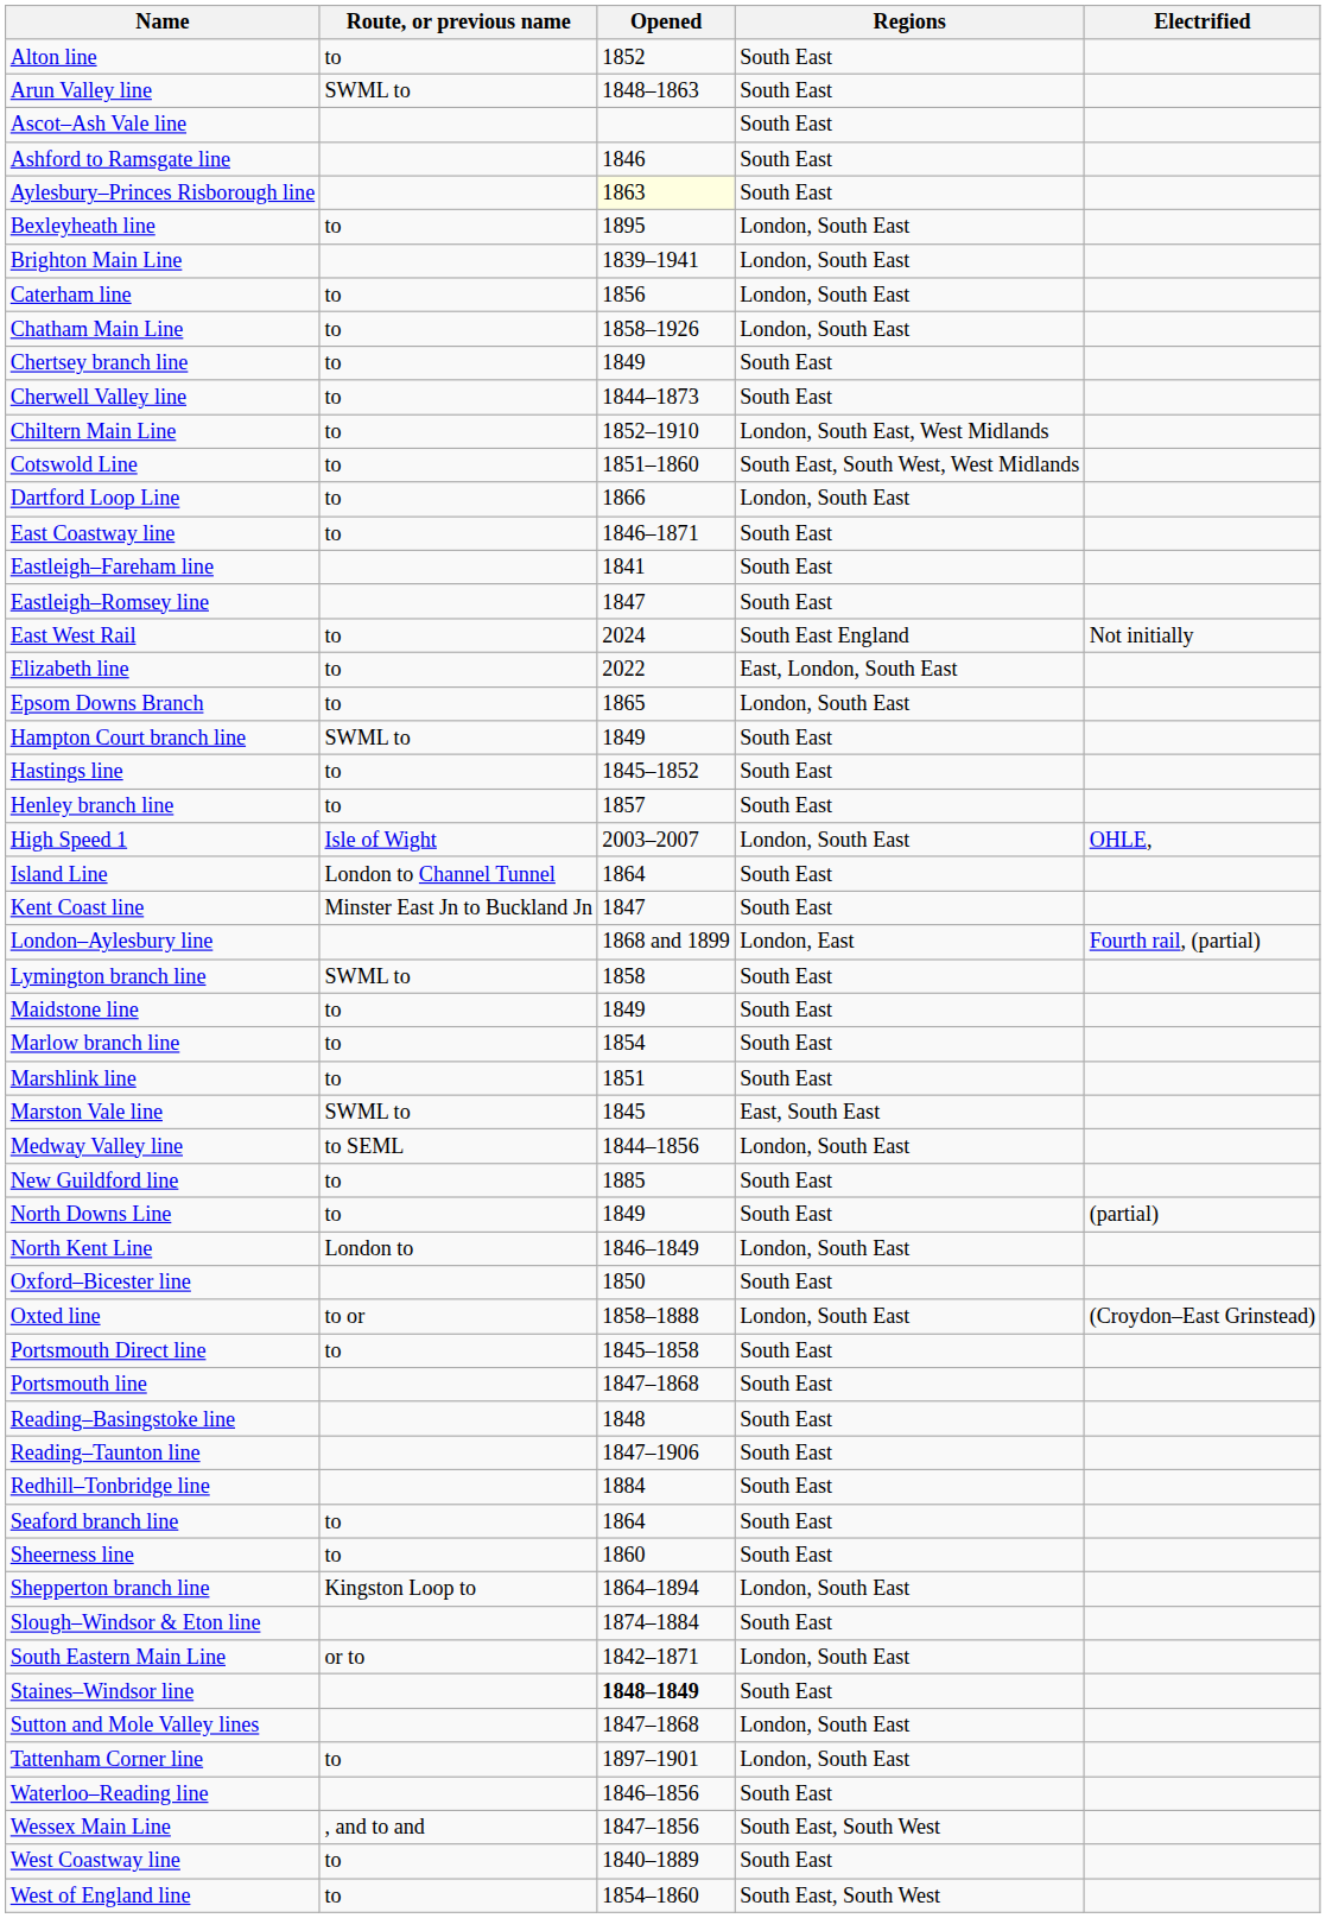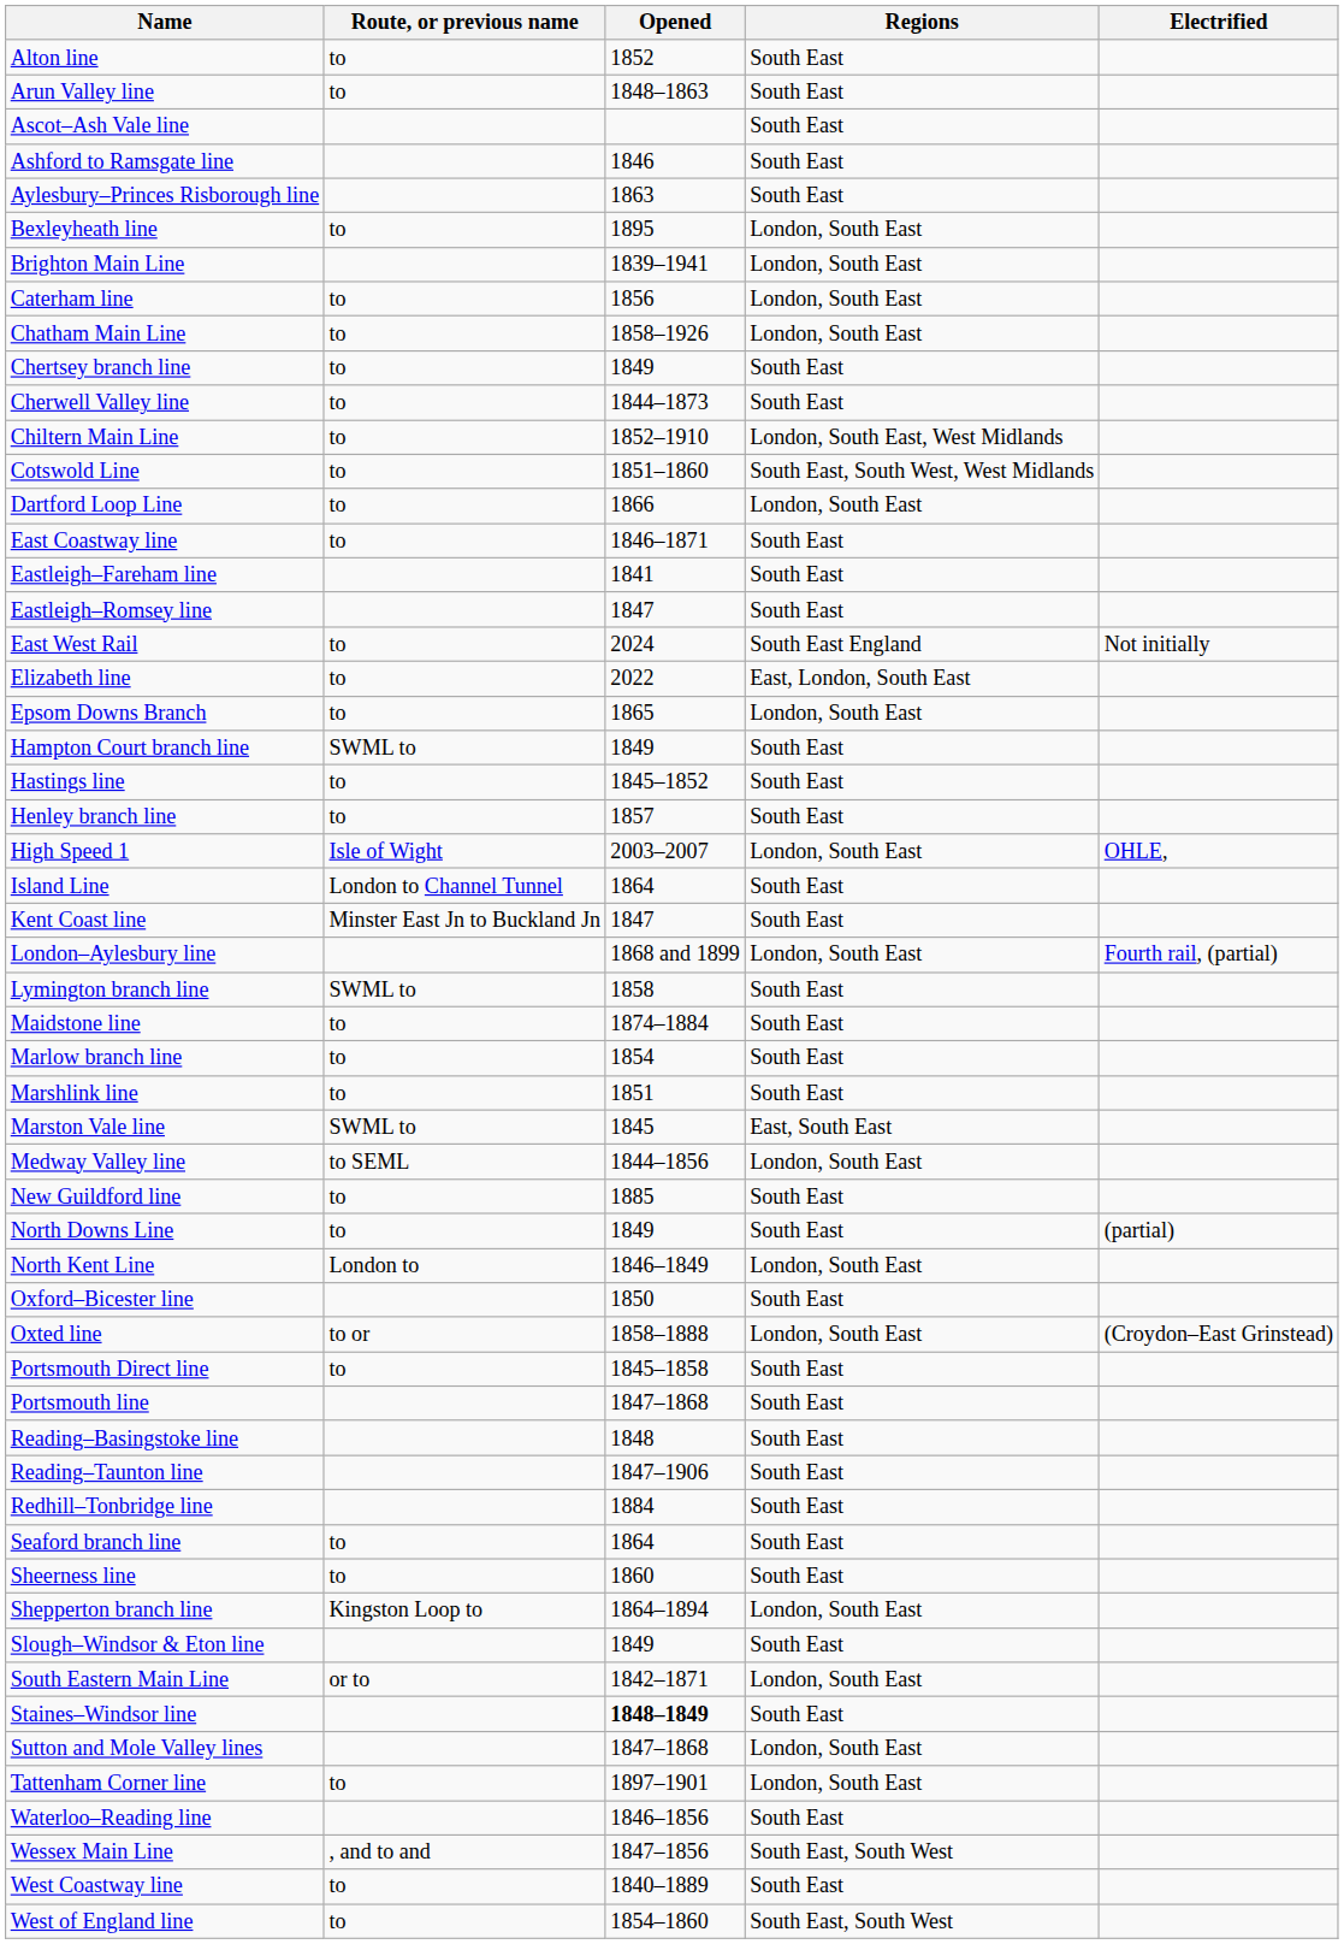 <table class="wikitable sortable">
 <tr>
 <th>Name</th>
 <th>Route, or previous name</th>
 <th>Opened</th>
 <th>Regions</th>
 <th>Electrified</th>
 </tr>
 <tr>
 <td><a href='#'>Alton line</a></td>
 <td> to </td>
 <td>1852</td>
 <td>South East</td>
 <td></td>
 </tr>
 <tr>
 <td><a href='#'>Arun Valley line</a></td>
-<td>SWML to </td>
+<td> to </td>
 <td>1848–1863</td>
 <td>South East</td>
 <td></td>
 </tr>
 <tr>
 <td><a href='#'>Ascot–Ash Vale line</a></td>
 <td></td>
 <td></td>
 <td>South East</td>
 <td></td>
 </tr>
 <tr>
 <td><a href='#'>Ashford to Ramsgate line</a></td>
 <td></td>
 <td>1846</td>
 <td>South East</td>
 <td></td>
 </tr>
 <tr>
 <td><a href='#'>Aylesbury–Princes Risborough line</a></td>
 <td></td>
-<td style="background: lightyellow;">1863</td>
+<td>1863</td>
 <td>South East</td>
 <td></td>
 </tr>
 <tr>
 <td><a href='#'>Bexleyheath line</a></td>
 <td> to </td>
 <td>1895</td>
 <td>London, South East</td>
 <td></td>
 </tr>
 <tr>
 <td><a href='#'>Brighton Main Line</a></td>
 <td></td>
 <td>1839–1941</td>
 <td>London, South East</td>
 <td></td>
 </tr>
 <tr>
 <td><a href='#'>Caterham line</a></td>
 <td> to </td>
 <td>1856</td>
 <td>London, South East</td>
 <td></td>
 </tr>
 <tr>
 <td><a href='#'>Chatham Main Line</a></td>
 <td> to </td>
 <td>1858–1926</td>
 <td>London, South East</td>
 <td></td>
 </tr>
 <tr>
 <td><a href='#'>Chertsey branch line</a></td>
 <td> to </td>
 <td>1849</td>
 <td>South East</td>
 <td></td>
 </tr>
 <tr>
 <td><a href='#'>Cherwell Valley line</a></td>
 <td> to </td>
 <td>1844–1873</td>
 <td>South East</td>
 <td></td>
 </tr>
 <tr>
 <td><a href='#'>Chiltern Main Line</a></td>
 <td> to </td>
 <td>1852–1910</td>
 <td>London, South East, West Midlands</td>
 <td></td>
 </tr>
 <tr>
 <td><a href='#'>Cotswold Line</a></td>
 <td> to </td>
 <td>1851–1860</td>
 <td>South East, South West, West Midlands</td>
 <td></td>
 </tr>
 <tr>
 <td><a href='#'>Dartford Loop Line</a></td>
 <td> to </td>
 <td>1866</td>
 <td>London, South East</td>
 <td></td>
 </tr>
 <tr>
 <td><a href='#'>East Coastway line</a></td>
 <td> to </td>
 <td>1846–1871</td>
 <td>South East</td>
 <td></td>
 </tr>
 <tr>
 <td><a href='#'>Eastleigh–Fareham line</a></td>
 <td></td>
 <td>1841</td>
 <td>South East</td>
 <td></td>
 </tr>
 <tr>
 <td><a href='#'>Eastleigh–Romsey line</a></td>
 <td></td>
 <td>1847</td>
 <td>South East</td>
 <td></td>
 </tr>
 <tr>
 <td><a href='#'>East West Rail</a></td>
 <td> to </td>
 <td>2024</td>
 <td>South East England</td>
 <td>Not initially</td>
 </tr>
 <tr>
 <td><a href='#'>Elizabeth line</a></td>
 <td> to </td>
 <td>2022</td>
 <td>East, London, South East</td>
 <td></td>
 </tr>
 <tr>
 <td><a href='#'>Epsom Downs Branch</a></td>
 <td> to </td>
 <td>1865</td>
 <td>London, South East</td>
 <td></td>
 </tr>
 <tr>
 <td><a href='#'>Hampton Court branch line</a></td>
 <td>SWML to </td>
 <td>1849</td>
 <td>South East</td>
 <td></td>
 </tr>
 <tr>
 <td><a href='#'>Hastings line</a></td>
 <td> to </td>
 <td>1845–1852</td>
 <td>South East</td>
 <td></td>
 </tr>
 <tr>
 <td><a href='#'>Henley branch line</a></td>
 <td> to </td>
 <td>1857</td>
 <td>South East</td>
 <td></td>
 </tr>
 <tr>
 <td><a href='#'>High Speed 1</a></td>
 <td><a href='#'>Isle of Wight</a></td>
 <td>2003–2007</td>
 <td>London, South East</td>
 <td><a href='#'>OHLE</a>, </td>
 </tr>
 <tr>
 <td><a href='#'>Island Line</a></td>
 <td>London to <a href='#'>Channel Tunnel</a></td>
 <td>1864</td>
 <td>South East</td>
 <td></td>
 </tr>
 <tr>
 <td><a href='#'>Kent Coast line</a></td>
 <td>Minster East Jn to Buckland Jn</td>
 <td>1847</td>
 <td>South East</td>
 <td></td>
 </tr>
 <tr>
 <td><a href='#'>London–Aylesbury line</a></td>
 <td></td>
 <td>1868 and 1899</td>
-<td>London, East</td>
+<td>London, South East</td>
 <td><a href='#'>Fourth rail</a>,  (partial)</td>
 </tr>
 <tr>
 <td><a href='#'>Lymington branch line</a></td>
 <td>SWML to </td>
 <td>1858</td>
 <td>South East</td>
 <td></td>
 </tr>
 <tr>
 <td><a href='#'>Maidstone line</a></td>
 <td> to </td>
-<td>1849</td>
+<td>1874–1884</td>
 <td>South East</td>
 <td></td>
 </tr>
 <tr>
 <td><a href='#'>Marlow branch line</a></td>
 <td> to </td>
 <td>1854</td>
 <td>South East</td>
 <td></td>
 </tr>
 <tr>
 <td><a href='#'>Marshlink line</a></td>
 <td> to </td>
 <td>1851</td>
 <td>South East</td>
 <td></td>
 </tr>
 <tr>
 <td><a href='#'>Marston Vale line</a></td>
 <td>SWML to </td>
 <td>1845</td>
 <td>East, South East</td>
 <td></td>
 </tr>
 <tr>
 <td><a href='#'>Medway Valley line</a></td>
 <td> to SEML</td>
 <td>1844–1856</td>
 <td>London, South East</td>
 <td></td>
 </tr>
 <tr>
 <td><a href='#'>New Guildford line</a></td>
 <td> to </td>
 <td>1885</td>
 <td>South East</td>
 <td></td>
 </tr>
 <tr>
 <td><a href='#'>North Downs Line</a></td>
 <td> to </td>
 <td>1849</td>
 <td>South East</td>
 <td> (partial)</td>
 </tr>
 <tr>
 <td><a href='#'>North Kent Line</a></td>
 <td>London to </td>
 <td>1846–1849</td>
 <td>London, South East</td>
 <td></td>
 </tr>
 <tr>
 <td><a href='#'>Oxford–Bicester line</a></td>
 <td></td>
 <td>1850</td>
 <td>South East</td>
 <td></td>
 </tr>
 <tr>
 <td><a href='#'>Oxted line</a></td>
 <td> to  or </td>
 <td>1858–1888</td>
 <td>London, South East</td>
 <td>  (Croydon–East Grinstead)</td>
 </tr>
 <tr>
 <td><a href='#'>Portsmouth Direct line</a></td>
 <td> to </td>
 <td>1845–1858</td>
 <td>South East</td>
 <td></td>
 </tr>
 <tr>
 <td><a href='#'>Portsmouth line</a></td>
 <td></td>
 <td>1847–1868</td>
 <td>South East</td>
 <td></td>
 </tr>
 <tr>
 <td><a href='#'>Reading–Basingstoke line</a></td>
 <td></td>
 <td>1848</td>
 <td>South East</td>
 <td></td>
 </tr>
 <tr>
 <td><a href='#'>Reading–Taunton line</a></td>
 <td></td>
 <td>1847–1906</td>
 <td>South East</td>
 <td></td>
 </tr>
 <tr>
 <td><a href='#'>Redhill–Tonbridge line</a></td>
 <td></td>
 <td>1884</td>
 <td>South East</td>
 <td></td>
 </tr>
 <tr>
 <td><a href='#'>Seaford branch line</a></td>
 <td> to </td>
 <td>1864</td>
 <td>South East</td>
 <td></td>
 </tr>
 <tr>
 <td><a href='#'>Sheerness line</a></td>
 <td> to </td>
 <td>1860</td>
 <td>South East</td>
 <td></td>
 </tr>
 <tr>
 <td><a href='#'>Shepperton branch line</a></td>
 <td>Kingston Loop to </td>
 <td>1864–1894</td>
 <td>London, South East</td>
 <td></td>
 </tr>
 <tr>
 <td><a href='#'>Slough–Windsor & Eton line</a></td>
 <td></td>
-<td>1874–1884</td>
+<td>1849</td>
 <td>South East</td>
 <td></td>
 </tr>
 <tr>
 <td><a href='#'>South Eastern Main Line</a></td>
 <td> or  to </td>
 <td>1842–1871</td>
 <td>London, South East</td>
 <td></td>
 </tr>
 <tr>
 <td><a href='#'>Staines–Windsor line</a></td>
 <td></td>
 <td><strong>1848–1849</strong></td>
 <td>South East</td>
 <td></td>
 </tr>
 <tr>
 <td><a href='#'>Sutton and Mole Valley lines</a></td>
 <td></td>
 <td>1847–1868</td>
 <td>London, South East</td>
 <td></td>
 </tr>
 <tr>
 <td><a href='#'>Tattenham Corner line</a></td>
 <td> to </td>
 <td>1897–1901</td>
 <td>London, South East</td>
 <td></td>
 </tr>
 <tr>
 <td><a href='#'>Waterloo–Reading line</a></td>
 <td></td>
 <td>1846–1856</td>
 <td>South East</td>
 <td></td>
 </tr>
 <tr>
 <td><a href='#'>Wessex Main Line</a></td>
 <td>,  and  to  and </td>
 <td>1847–1856</td>
 <td>South East, South West</td>
 <td></td>
 </tr>
 <tr>
 <td><a href='#'>West Coastway line</a></td>
 <td> to </td>
 <td>1840–1889</td>
 <td>South East</td>
 <td></td>
 </tr>
 <tr>
 <td><a href='#'>West of England line</a></td>
 <td> to </td>
 <td>1854–1860</td>
 <td>South East, South West</td>
 <td></td>
 </tr>
 </table>
